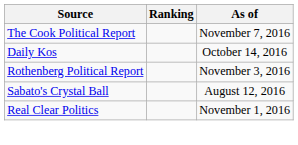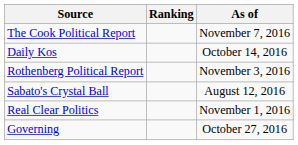 <table class="wikitable" style="text-align:center">
 <tr>
 <th>Source</th>
 <th>Ranking</th>
 <th>As of</th>
 </tr>
 <tr>
 <td align=left><a href='#'>The Cook Political Report</a></td>
 <td></td>
 <td>November 7, 2016</td>
 </tr>
 <tr>
 <td align=left><a href='#'>Daily Kos</a></td>
 <td></td>
 <td>October 14, 2016 </td>
 </tr>
 <tr>
 <td align=left><a href='#'>Rothenberg Political Report</a></td>
 <td></td>
 <td>November 3, 2016</td>
 </tr>
 <tr>
 <td align=left><a href='#'>Sabato's Crystal Ball</a></td>
 <td></td>
 <td>August 12, 2016</td>
 </tr>
 <tr>
 <td align=left><a href='#'>Real Clear Politics</a></td>
 <td></td>
 <td>November 1, 2016</td>
 </tr>
+<tr>
+<td align=left><a href='#'>Governing</a></td>
+<td></td>
+<td>October 27, 2016</td>
+</tr>
 </table>
